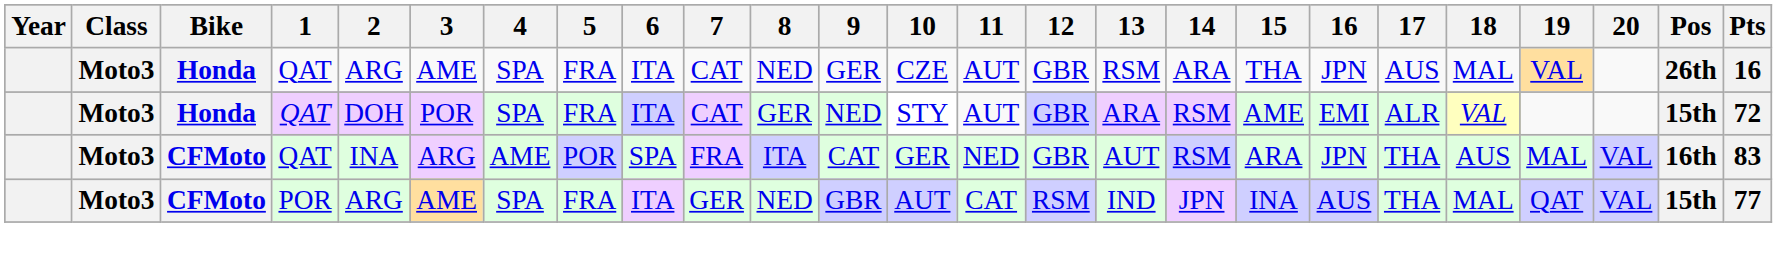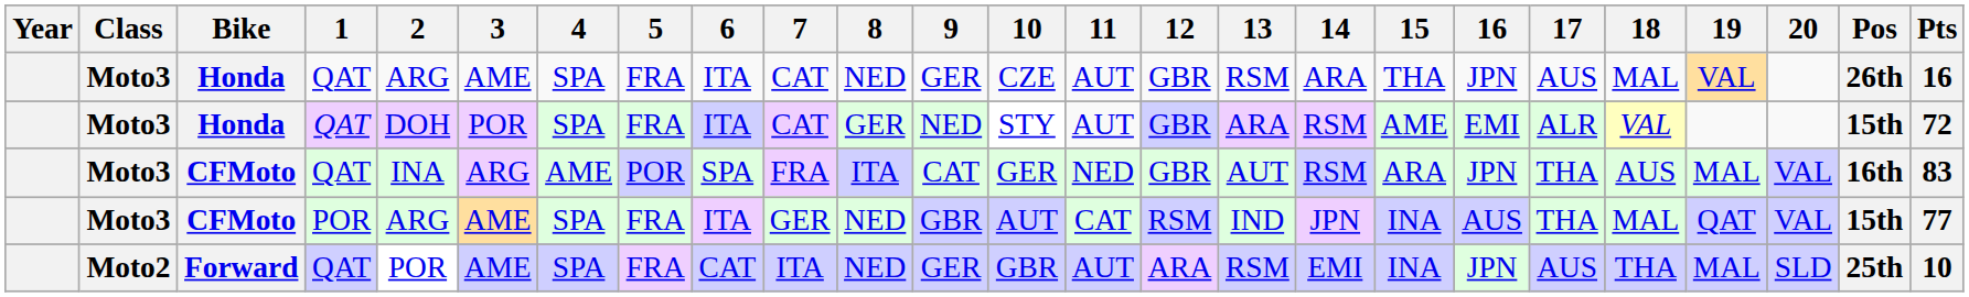 <table class="wikitable" style="text-align:center">
 <tr>
 <th>Year</th>
 <th>Class</th>
 <th>Bike</th>
 <th>1</th>
 <th>2</th>
 <th>3</th>
 <th>4</th>
 <th>5</th>
 <th>6</th>
 <th>7</th>
 <th>8</th>
 <th>9</th>
 <th>10</th>
 <th>11</th>
 <th>12</th>
 <th>13</th>
 <th>14</th>
 <th>15</th>
 <th>16</th>
 <th>17</th>
 <th>18</th>
 <th>19</th>
 <th>20</th>
 <th>Pos</th>
 <th>Pts</th>
 </tr>
 <tr>
 <th></th>
 <th>Moto3</th>
 <th><a href='#'>Honda</a></th>
 <td><a href='#'>QAT</a></td>
 <td><a href='#'>ARG</a></td>
 <td><a href='#'>AME</a></td>
 <td><a href='#'>SPA</a></td>
 <td><a href='#'>FRA</a></td>
 <td><a href='#'>ITA</a></td>
 <td><a href='#'>CAT</a></td>
 <td><a href='#'>NED</a></td>
 <td><a href='#'>GER</a></td>
 <td><a href='#'>CZE</a></td>
 <td><a href='#'>AUT</a></td>
 <td><a href='#'>GBR</a></td>
 <td><a href='#'>RSM</a></td>
 <td><a href='#'>ARA</a></td>
 <td><a href='#'>THA</a></td>
 <td><a href='#'>JPN</a></td>
 <td><a href='#'>AUS</a></td>
 <td><a href='#'>MAL</a></td>
 <td style="background:#ffdf9f;"><a href='#'>VAL</a><br></td>
 <td></td>
 <th>26th</th>
 <th>16</th>
 </tr>
 <tr>
 <th></th>
 <th>Moto3</th>
 <th><a href='#'>Honda</a></th>
 <td style="background:#efcfff;"><em><a href='#'>QAT</a></em><br></td>
 <td style="background:#efcfff;"><a href='#'>DOH</a><br></td>
 <td style="background:#efcfff;"><a href='#'>POR</a><br></td>
 <td style="background:#dfffdf;"><a href='#'>SPA</a><br></td>
 <td style="background:#dfffdf;"><a href='#'>FRA</a><br></td>
 <td style="background:#cfcfff;"><a href='#'>ITA</a><br></td>
 <td style="background:#efcfff;"><a href='#'>CAT</a><br></td>
 <td style="background:#dfffdf;"><a href='#'>GER</a><br></td>
 <td style="background:#dfffdf;"><a href='#'>NED</a><br></td>
 <td style="background:#ffffff;"><a href='#'>STY</a><br></td>
 <td><a href='#'>AUT</a></td>
 <td style="background:#cfcfff;"><a href='#'>GBR</a><br></td>
 <td style="background:#efcfff;"><a href='#'>ARA</a><br></td>
 <td style="background:#efcfff;"><a href='#'>RSM</a><br></td>
 <td style="background:#dfffdf;"><a href='#'>AME</a><br></td>
 <td style="background:#dfffdf;"><a href='#'>EMI</a><br></td>
 <td style="background:#dfffdf;"><a href='#'>ALR</a><br></td>
 <td style="background:#ffffbf;"><em><a href='#'>VAL</a></em><br></td>
 <td></td>
 <td></td>
 <th>15th</th>
 <th>72</th>
 </tr>
 <tr>
 <th></th>
 <th>Moto3</th>
 <th><a href='#'>CFMoto</a></th>
 <td style="background:#dfffdf;"><a href='#'>QAT</a><br></td>
 <td style="background:#dfffdf;"><a href='#'>INA</a><br></td>
 <td style="background:#efcfff;"><a href='#'>ARG</a><br></td>
 <td style="background:#dfffdf;"><a href='#'>AME</a><br></td>
 <td style="background:#cfcfff;"><a href='#'>POR</a><br></td>
 <td style="background:#dfffdf;"><a href='#'>SPA</a><br></td>
 <td style="background:#efcfff;"><a href='#'>FRA</a><br></td>
 <td style="background:#cfcfff;"><a href='#'>ITA</a><br></td>
 <td style="background:#dfffdf;"><a href='#'>CAT</a><br></td>
 <td style="background:#dfffdf;"><a href='#'>GER</a><br></td>
 <td style="background:#dfffdf;"><a href='#'>NED</a><br></td>
 <td style="background:#dfffdf;"><a href='#'>GBR</a><br></td>
 <td style="background:#dfffdf;"><a href='#'>AUT</a><br></td>
 <td style="background:#cfcfff;"><a href='#'>RSM</a><br></td>
 <td style="background:#dfffdf;"><a href='#'>ARA</a><br></td>
 <td style="background:#dfffdf;"><a href='#'>JPN</a><br></td>
 <td style="background:#dfffdf;"><a href='#'>THA</a><br></td>
 <td style="background:#dfffdf;"><a href='#'>AUS</a><br></td>
 <td style="background:#dfffdf;"><a href='#'>MAL</a><br></td>
 <td style="background:#cfcfff;"><a href='#'>VAL</a><br></td>
 <th>16th</th>
 <th>83</th>
 </tr>
 <tr>
 <th></th>
 <th>Moto3</th>
 <th><a href='#'>CFMoto</a></th>
 <td style="background:#dfffdf;"><a href='#'>POR</a><br></td>
 <td style="background:#dfffdf;"><a href='#'>ARG</a><br></td>
 <td style="background:#ffdf9f;"><a href='#'>AME</a><br></td>
 <td style="background:#dfffdf;"><a href='#'>SPA</a><br></td>
 <td style="background:#dfffdf;"><a href='#'>FRA</a><br></td>
 <td style="background:#efcfff;"><a href='#'>ITA</a><br></td>
 <td style="background:#dfffdf;"><a href='#'>GER</a><br></td>
 <td style="background:#dfffdf;"><a href='#'>NED</a><br></td>
 <td style="background:#cfcfff;"><a href='#'>GBR</a><br></td>
 <td style="background:#cfcfff;"><a href='#'>AUT</a><br></td>
 <td style="background:#dfffdf;"><a href='#'>CAT</a><br></td>
 <td style="background:#cfcfff;"><a href='#'>RSM</a><br></td>
 <td style="background:#dfffdf;"><a href='#'>IND</a><br></td>
 <td style="background:#efcfff;"><a href='#'>JPN</a><br></td>
 <td style="background:#cfcfff;"><a href='#'>INA</a><br></td>
 <td style="background:#cfcfff;"><a href='#'>AUS</a><br></td>
 <td style="background:#dfffdf;"><a href='#'>THA</a><br></td>
 <td style="background:#dfffdf;"><a href='#'>MAL</a><br></td>
 <td style="background:#cfcfff;"><a href='#'>QAT</a><br></td>
 <td style="background:#cfcfff;"><a href='#'>VAL</a><br></td>
 <th>15th</th>
 <th>77</th>
 </tr>
+<tr>
+<th></th>
+<th>Moto2</th>
+<th><a href='#'>Forward</a></th>
+<td style="background:#cfcfff;"><a href='#'>QAT</a><br></td>
+<td style="background:#ffffff;"><a href='#'>POR</a><br></td>
+<td style="background:#cfcfff;"><a href='#'>AME</a><br></td>
+<td style="background:#cfcfff;"><a href='#'>SPA</a><br></td>
+<td style="background:#efcfff;"><a href='#'>FRA</a><br></td>
+<td style="background:#cfcfff;"><a href='#'>CAT</a><br></td>
+<td style="background:#cfcfff;"><a href='#'>ITA</a><br></td>
+<td style="background:#cfcfff;"><a href='#'>NED</a><br></td>
+<td style="background:#cfcfff;"><a href='#'>GER</a><br></td>
+<td style="background:#cfcfff;"><a href='#'>GBR</a><br></td>
+<td style="background:#cfcfff;"><a href='#'>AUT</a><br></td>
+<td style="background:#efcfff;"><a href='#'>ARA</a><br></td>
+<td style="background:#cfcfff;"><a href='#'>RSM</a><br></td>
+<td style="background:#cfcfff;"><a href='#'>EMI</a><br></td>
+<td style="background:#cfcfff;"><a href='#'>INA</a><br></td>
+<td style="background:#dfffdf;"><a href='#'>JPN</a><br></td>
+<td style="background:#cfcfff;"><a href='#'>AUS</a><br></td>
+<td style="background:#cfcfff;"><a href='#'>THA</a><br></td>
+<td style="background:#cfcfff;"><a href='#'>MAL</a><br></td>
+<td style="background:#cfcfff;"><a href='#'>SLD</a><br></td>
+<th>25th</th>
+<th>10</th>
+</tr>
 </table>
